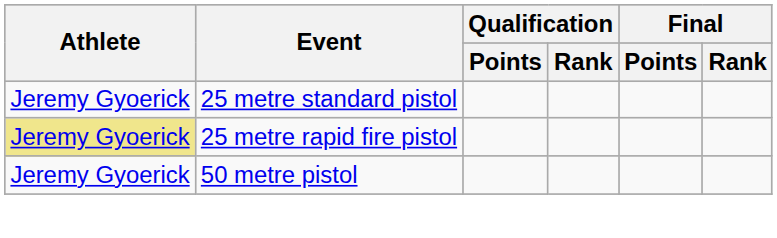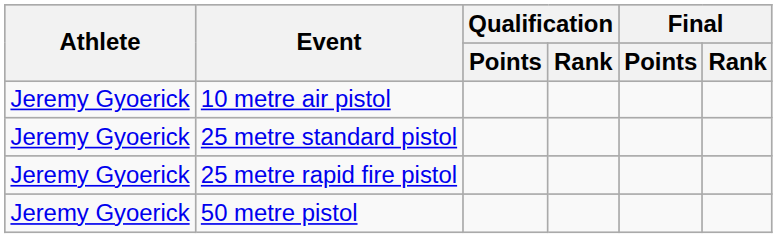 <table class="wikitable" style="font-size:90%;">
 <tr>
 <th rowspan=2>Athlete</th>
 <th rowspan=2>Event</th>
 <th colspan=2>Qualification</th>
 <th colspan=2>Final</th>
 </tr>
 <tr>
 <th>Points</th>
 <th>Rank</th>
 <th>Points</th>
 <th>Rank</th>
 </tr>
 <tr align=center>
 <td align=left><a href='#'>Jeremy Gyoerick</a></td>
+<td align=left><a href='#'>10 metre air pistol</a></td>
+<td></td>
+<td></td>
+<td></td>
+<td></td>
+</tr>
+<tr align=center>
+<td align=left><a href='#'>Jeremy Gyoerick</a></td>
 <td align=left><a href='#'>25 metre standard pistol</a></td>
 <td></td>
 <td></td>
 <td></td>
 <td></td>
 </tr>
 <tr align=center>
-<td align=left style="background: khaki;"><a href='#'>Jeremy Gyoerick</a></td>
+<td align=left><a href='#'>Jeremy Gyoerick</a></td>
 <td align=left><a href='#'>25 metre rapid fire pistol</a></td>
 <td></td>
 <td></td>
 <td></td>
 <td></td>
 </tr>
 <tr align=center>
 <td align=left><a href='#'>Jeremy Gyoerick</a></td>
 <td align=left><a href='#'>50 metre pistol</a></td>
 <td></td>
 <td></td>
 <td></td>
 <td></td>
 </tr>
 </table>
